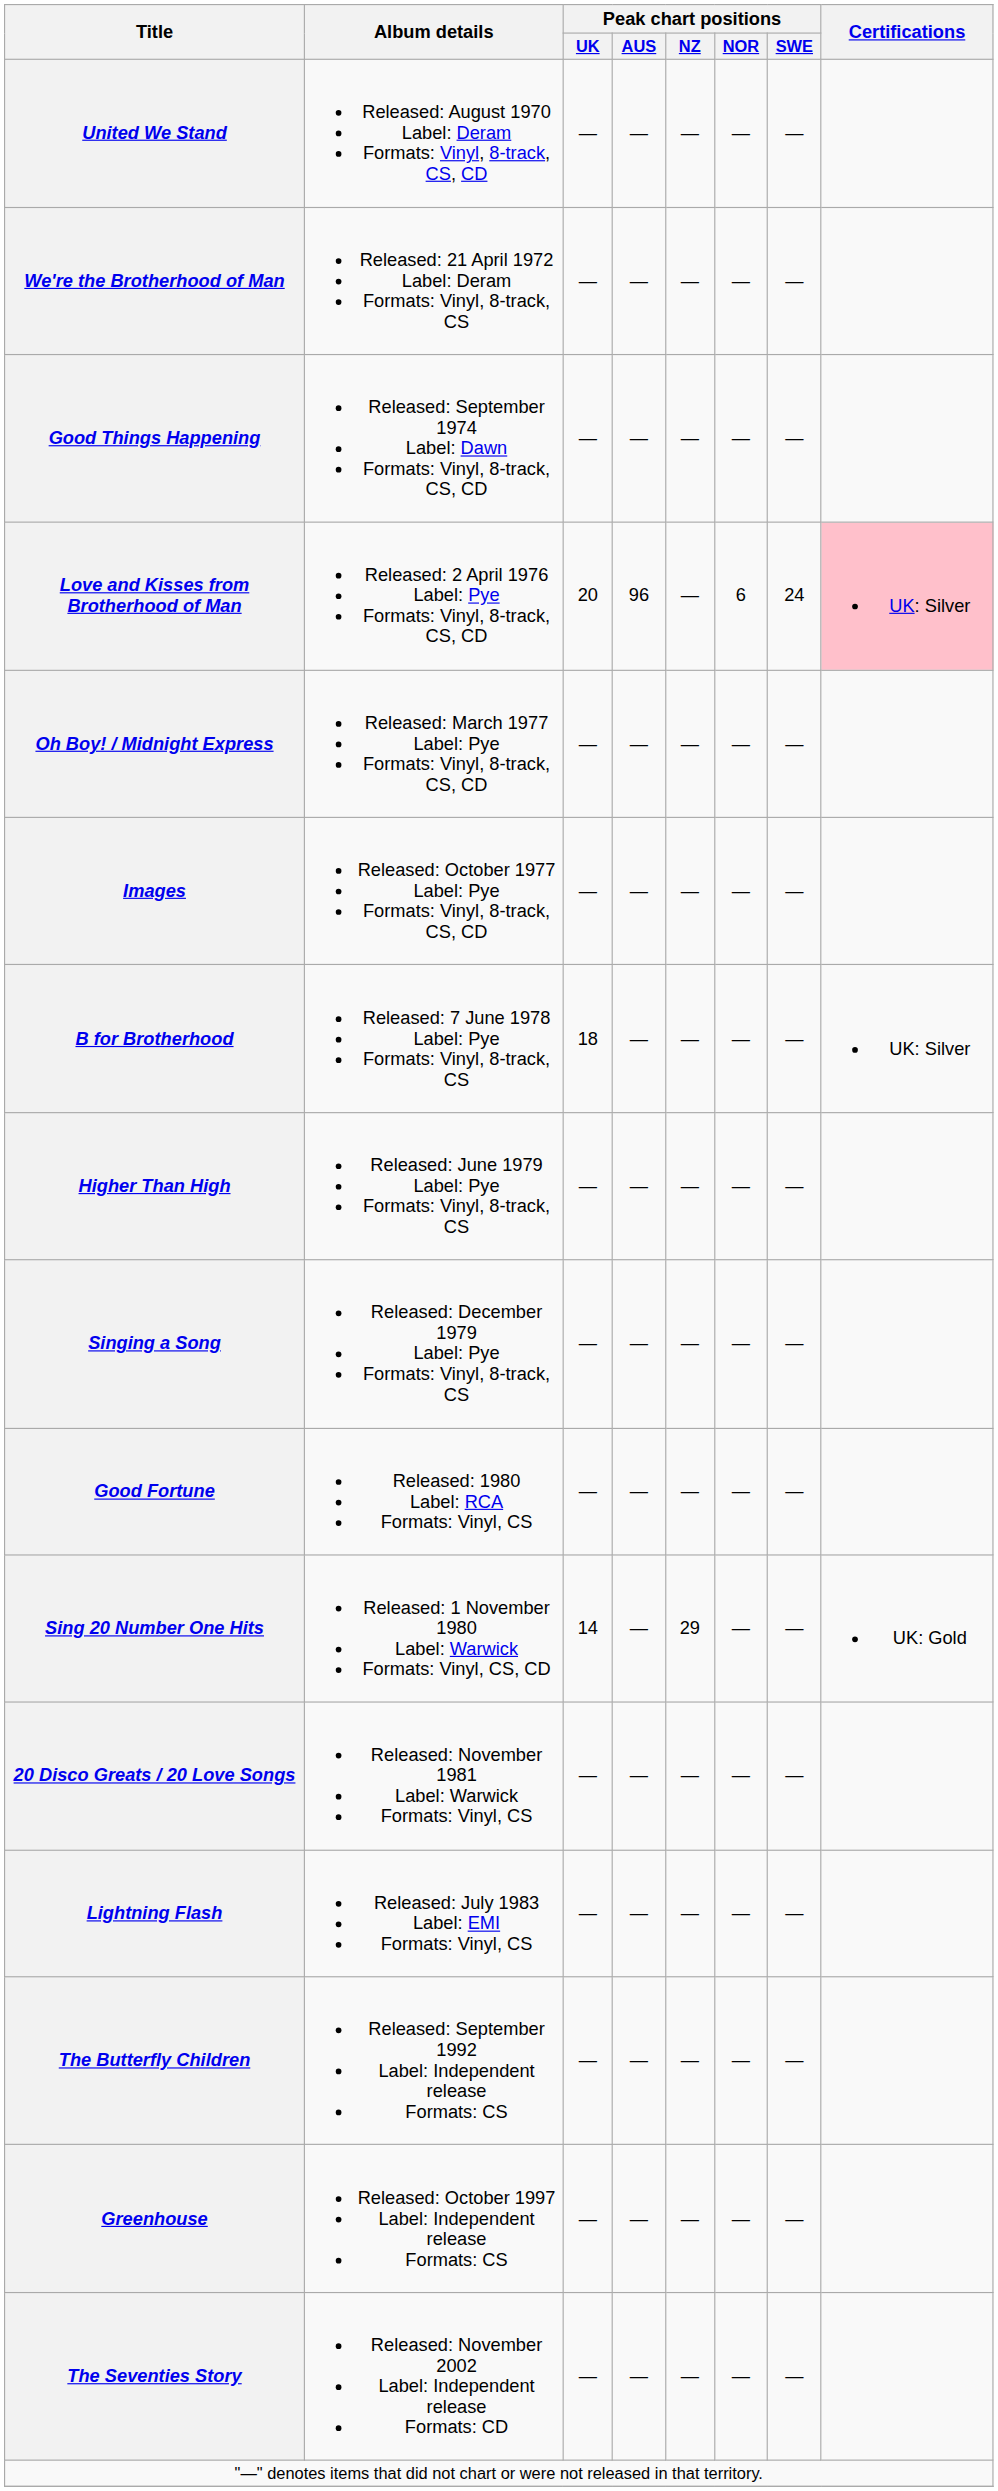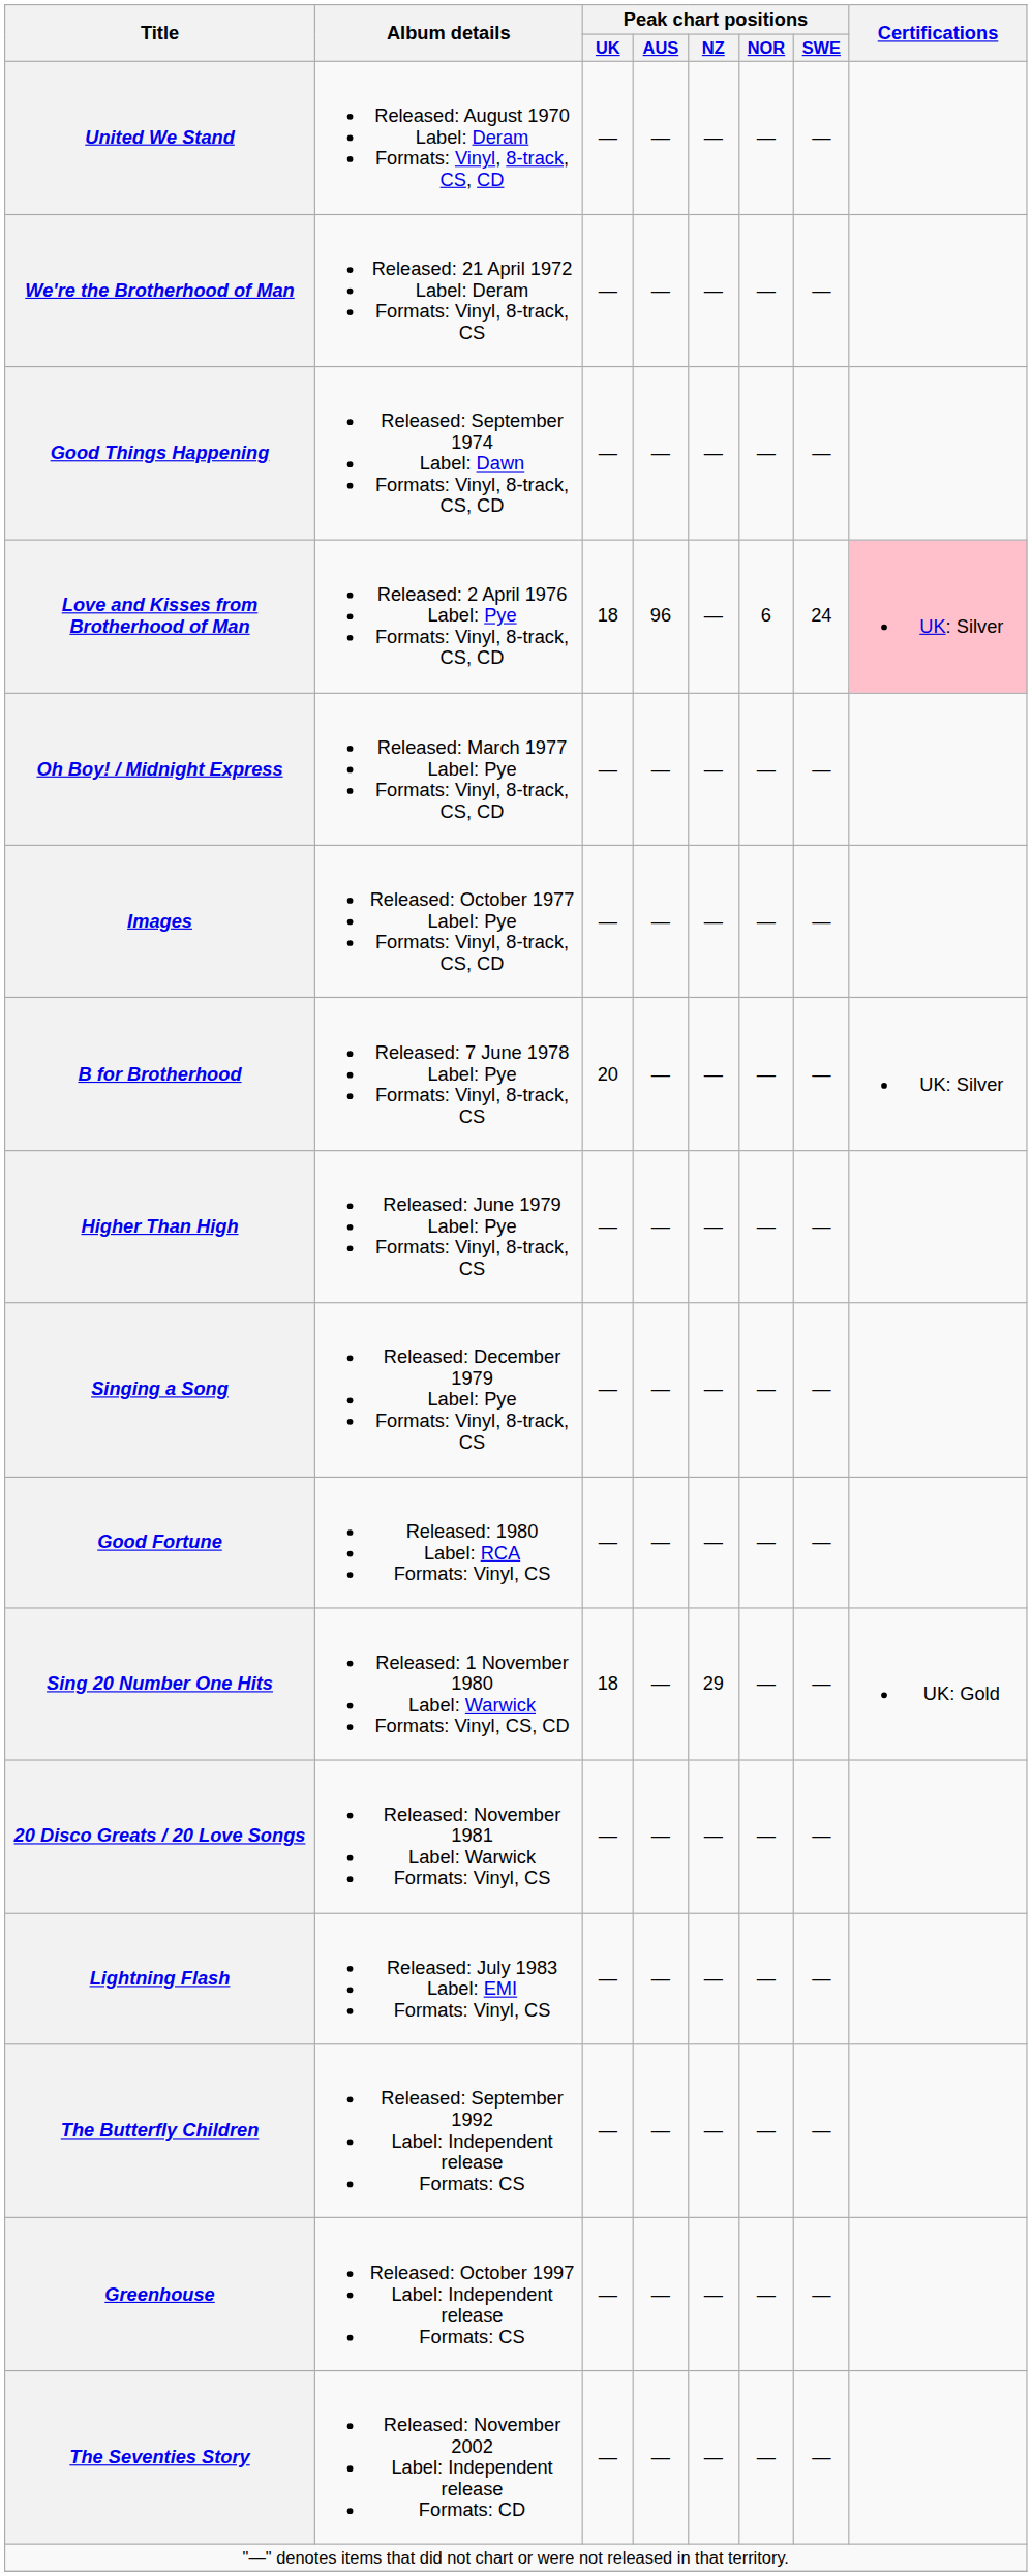 <table class="wikitable plainrowheaders" style="text-align:center;">
 <tr>
 <th scope="col" rowspan="2" style="width:20em;">Title</th>
 <th scope="col" rowspan="2" style="width:16em;">Album details</th>
 <th scope="col" colspan="5">Peak chart positions</th>
 <th rowspan="2" style="width:10em;"><a href='#'>Certifications</a></th>
 </tr>
 <tr>
 <th style="width:3em;font-size:90%;"><a href='#'>UK</a><br></th>
 <th style="width:3em;font-size:90%;"><a href='#'>AUS</a><br></th>
 <th style="width:3em;font-size:90%;"><a href='#'>NZ</a><br></th>
 <th style="width:3em;font-size:90%;"><a href='#'>NOR</a><br></th>
 <th style="width:3em;font-size:90%;"><a href='#'>SWE</a><br></th>
 </tr>
 <tr>
 <th scope="row"><em><a href='#'>United We Stand</a></em></th>
 <td><br><ul><li>Released: August 1970</li><li>Label: <a href='#'>Deram</a></li><li>Formats: <a href='#'>Vinyl</a>, <a href='#'>8-track</a>, <a href='#'>CS</a>, <a href='#'>CD</a></li></ul></td>
 <td>—</td>
 <td>—</td>
 <td>—</td>
 <td>—</td>
 <td>—</td>
 <td></td>
 </tr>
 <tr>
 <th scope="row"><em><a href='#'>We're the Brotherhood of Man</a></em></th>
 <td><br><ul><li>Released: 21 April 1972</li><li>Label: Deram</li><li>Formats: Vinyl, 8-track, CS</li></ul></td>
 <td>—</td>
 <td>—</td>
 <td>—</td>
 <td>—</td>
 <td>—</td>
 <td></td>
 </tr>
 <tr>
 <th scope="row"><em><a href='#'>Good Things Happening</a></em></th>
 <td><br><ul><li>Released: September 1974</li><li>Label: <a href='#'>Dawn</a></li><li>Formats: Vinyl, 8-track, CS, CD</li></ul></td>
 <td>—</td>
 <td>—</td>
 <td>—</td>
 <td>—</td>
 <td>—</td>
 <td></td>
 </tr>
 <tr>
 <th scope="row"><em><a href='#'>Love and Kisses from Brotherhood of Man</a></em></th>
 <td><br><ul><li>Released: 2 April 1976</li><li>Label: <a href='#'>Pye</a></li><li>Formats: Vinyl, 8-track, CS, CD</li></ul></td>
-<td>20</td>
+<td>18</td>
 <td>96</td>
 <td>—</td>
 <td>6</td>
 <td>24</td>
 <td style="background: pink;"><br><ul><li><a href='#'>UK</a>: Silver</li></ul></td>
 </tr>
 <tr>
 <th scope="row"><em><a href='#'>Oh Boy! / Midnight Express</a></em></th>
 <td><br><ul><li>Released: March 1977</li><li>Label: Pye</li><li>Formats: Vinyl, 8-track, CS, CD</li></ul></td>
 <td>—</td>
 <td>—</td>
 <td>—</td>
 <td>—</td>
 <td>—</td>
 <td></td>
 </tr>
 <tr>
 <th scope="row"><em><a href='#'>Images</a></em></th>
 <td><br><ul><li>Released: October 1977</li><li>Label: Pye</li><li>Formats: Vinyl, 8-track, CS, CD</li></ul></td>
 <td>—</td>
 <td>—</td>
 <td>—</td>
 <td>—</td>
 <td>—</td>
 <td></td>
 </tr>
 <tr>
 <th scope="row"><em><a href='#'>B for Brotherhood</a></em></th>
 <td><br><ul><li>Released: 7 June 1978</li><li>Label: Pye</li><li>Formats: Vinyl, 8-track, CS</li></ul></td>
-<td>18</td>
+<td>20</td>
 <td>—</td>
 <td>—</td>
 <td>—</td>
 <td>—</td>
 <td><br><ul><li>UK: Silver</li></ul></td>
 </tr>
 <tr>
 <th scope="row"><em><a href='#'>Higher Than High</a></em></th>
 <td><br><ul><li>Released: June 1979</li><li>Label: Pye</li><li>Formats: Vinyl, 8-track, CS</li></ul></td>
 <td>—</td>
 <td>—</td>
 <td>—</td>
 <td>—</td>
 <td>—</td>
 <td></td>
 </tr>
 <tr>
 <th scope="row"><em><a href='#'>Singing a Song</a></em></th>
 <td><br><ul><li>Released: December 1979</li><li>Label: Pye</li><li>Formats: Vinyl, 8-track, CS</li></ul></td>
 <td>—</td>
 <td>—</td>
 <td>—</td>
 <td>—</td>
 <td>—</td>
 <td></td>
 </tr>
 <tr>
 <th scope="row"><em><a href='#'>Good Fortune</a></em></th>
 <td><br><ul><li>Released: 1980</li><li>Label: <a href='#'>RCA</a></li><li>Formats: Vinyl, CS</li></ul></td>
 <td>—</td>
 <td>—</td>
 <td>—</td>
 <td>—</td>
 <td>—</td>
 <td></td>
 </tr>
 <tr>
 <th scope="row"><em><a href='#'>Sing 20 Number One Hits</a></em></th>
 <td><br><ul><li>Released: 1 November 1980</li><li>Label: <a href='#'>Warwick</a></li><li>Formats: Vinyl, CS, CD</li></ul></td>
-<td>14</td>
+<td>18</td>
 <td>—</td>
 <td>29</td>
 <td>—</td>
 <td>—</td>
 <td><br><ul><li>UK: Gold</li></ul></td>
 </tr>
 <tr>
 <th scope="row"><em><a href='#'>20 Disco Greats / 20 Love Songs</a></em></th>
 <td><br><ul><li>Released: November 1981</li><li>Label: Warwick</li><li>Formats: Vinyl, CS</li></ul></td>
 <td>—</td>
 <td>—</td>
 <td>—</td>
 <td>—</td>
 <td>—</td>
 <td></td>
 </tr>
 <tr>
 <th scope="row"><em><a href='#'>Lightning Flash</a></em></th>
 <td><br><ul><li>Released: July 1983</li><li>Label: <a href='#'>EMI</a></li><li>Formats: Vinyl, CS</li></ul></td>
 <td>—</td>
 <td>—</td>
 <td>—</td>
 <td>—</td>
 <td>—</td>
 <td></td>
 </tr>
 <tr>
 <th scope="row"><em><a href='#'>The Butterfly Children</a></em></th>
 <td><br><ul><li>Released: September 1992</li><li>Label: Independent release</li><li>Formats: CS</li></ul></td>
 <td>—</td>
 <td>—</td>
 <td>—</td>
 <td>—</td>
 <td>—</td>
 <td></td>
 </tr>
 <tr>
 <th scope="row"><em><a href='#'>Greenhouse</a></em></th>
 <td><br><ul><li>Released: October 1997</li><li>Label: Independent release</li><li>Formats: CS</li></ul></td>
 <td>—</td>
 <td>—</td>
 <td>—</td>
 <td>—</td>
 <td>—</td>
 <td></td>
 </tr>
 <tr>
 <th scope="row"><em><a href='#'>The Seventies Story</a></em></th>
 <td><br><ul><li>Released: November 2002</li><li>Label: Independent release</li><li>Formats: CD</li></ul></td>
 <td>—</td>
 <td>—</td>
 <td>—</td>
 <td>—</td>
 <td>—</td>
 <td></td>
 </tr>
 <tr>
 <td align="center" colspan="15" style="font-size:90%">"—" denotes items that did not chart or were not released in that territory.</td>
 </tr>
 <tr>
 </tr>
 </table>
